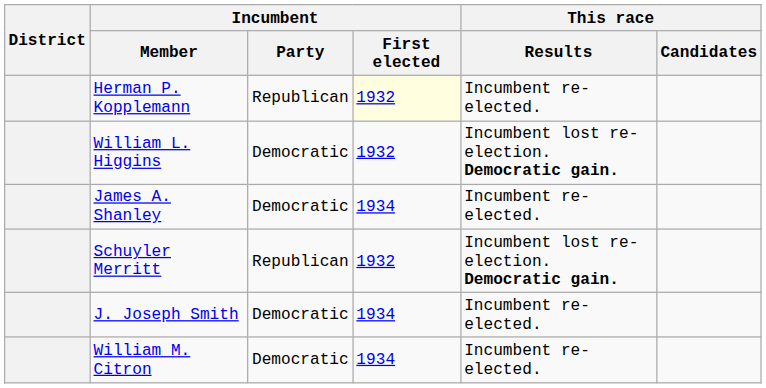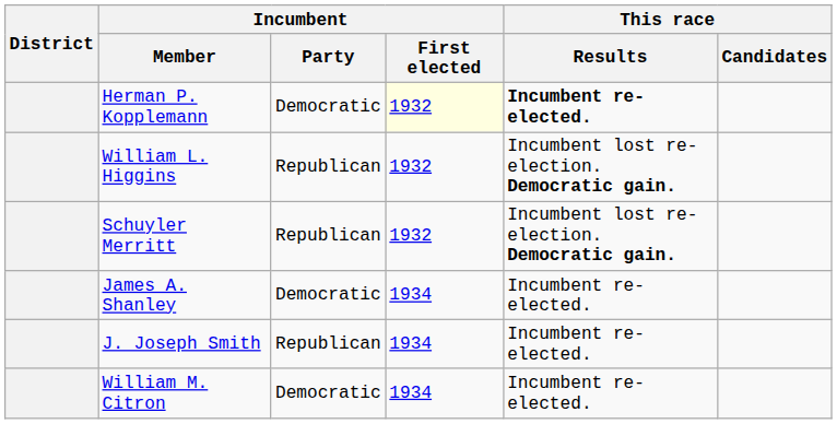 <table class=wikitable>
 <tr>
 <th rowspan=2>District</th>
 <th colspan=3>Incumbent</th>
 <th colspan=2>This race</th>
 </tr>
 <tr>
 <th>Member</th>
 <th>Party</th>
 <th>First elected</th>
 <th>Results</th>
 <th>Candidates</th>
 </tr>
 <tr>
 <th></th>
 <td><a href='#'>Herman P. Kopplemann</a></td>
-<td>Republican</td>
+<td>Democratic</td>
 <td style="background: lightyellow;"><a href='#'>1932</a></td>
-<td>Incumbent re-elected.</td>
+<td><strong>Incumbent re-elected.</strong></td>
 <td nowrap></td>
 </tr>
 <tr>
 <th></th>
 <td><a href='#'>William L. Higgins</a></td>
-<td>Democratic</td>
+<td>Republican</td>
+<td><a href='#'>1932</a></td>
+<td>Incumbent lost re-election.<br><strong>Democratic gain.</strong></td>
+<td nowrap></td>
+</tr>
+<tr>
+<th></th>
+<td><a href='#'>Schuyler Merritt</a></td>
+<td>Republican</td>
 <td><a href='#'>1932</a></td>
 <td>Incumbent lost re-election.<br><strong>Democratic gain.</strong></td>
 <td nowrap></td>
 </tr>
 <tr>
 <th></th>
 <td><a href='#'>James A. Shanley</a></td>
 <td>Democratic</td>
 <td><a href='#'>1934</a></td>
 <td>Incumbent re-elected.</td>
 <td nowrap></td>
 </tr>
 <tr>
 <th></th>
-<td><a href='#'>Schuyler Merritt</a></td>
+<td><a href='#'>J. Joseph Smith</a></td>
 <td>Republican</td>
-<td><a href='#'>1932</a></td>
-<td>Incumbent lost re-election.<br><strong>Democratic gain.</strong></td>
-<td nowrap></td>
-</tr>
-<tr>
-<th></th>
-<td><a href='#'>J. Joseph Smith</a></td>
-<td>Democratic</td>
 <td><a href='#'>1934</a></td>
 <td>Incumbent re-elected.</td>
 <td nowrap></td>
 </tr>
 <tr>
 <th></th>
 <td><a href='#'>William M. Citron</a></td>
 <td>Democratic</td>
 <td><a href='#'>1934</a></td>
 <td>Incumbent re-elected.</td>
 <td nowrap></td>
 </tr>
 </table>
